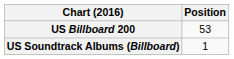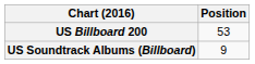 <table class="wikitable sortable plainrowheaders" style="text-align:center;">
 <tr>
 <th scope="col">Chart (2016)</th>
 <th scope="col">Position</th>
 </tr>
 <tr>
 <th scope="row">US <em>Billboard</em> 200</th>
 <td>53</td>
 </tr>
 <tr>
 <th scope="row">US Soundtrack Albums (<em>Billboard</em>)</th>
-<td>1</td>
+<td>9</td>
 </tr>
 </table>
